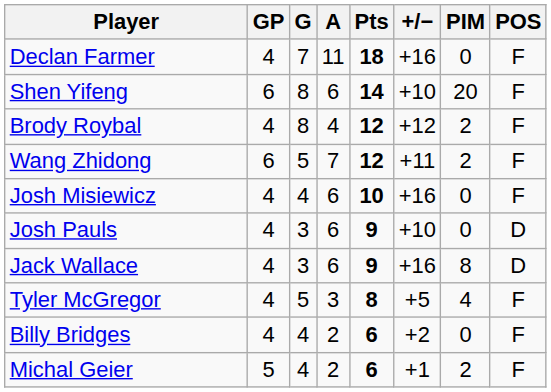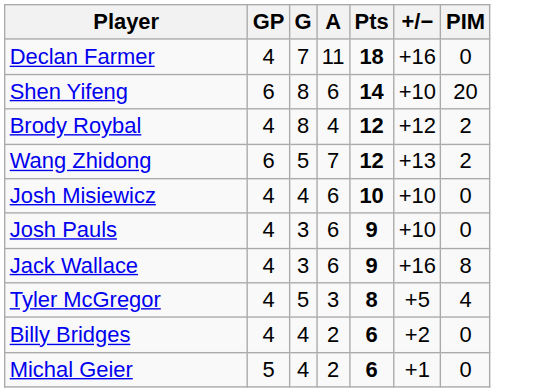 <table class="wikitable sortable" style="text-align:center;">
 <tr>
 <th style="width:170px;">Player</th>
 <th>GP</th>
 <th>G</th>
 <th>A</th>
 <th>Pts</th>
 <th>+/−</th>
 <th>PIM</th>
-<th>POS</th>
 </tr>
 <tr>
 <td align=left> <a href='#'>Declan Farmer</a></td>
 <td>4</td>
 <td>7</td>
 <td>11</td>
 <td><strong>18</strong></td>
 <td>+16</td>
 <td>0</td>
-<td>F</td>
 </tr>
 <tr>
 <td align=left> <a href='#'>Shen Yifeng</a></td>
 <td>6</td>
 <td>8</td>
 <td>6</td>
 <td><strong>14</strong></td>
 <td>+10</td>
 <td>20</td>
-<td>F</td>
 </tr>
 <tr>
 <td align=left> <a href='#'>Brody Roybal</a></td>
 <td>4</td>
 <td>8</td>
 <td>4</td>
 <td><strong>12</strong></td>
 <td>+12</td>
 <td>2</td>
-<td>F</td>
 </tr>
 <tr>
 <td align=left> <a href='#'>Wang Zhidong</a></td>
 <td>6</td>
 <td>5</td>
 <td>7</td>
 <td><strong>12</strong></td>
-<td>+11</td>
+<td>+13</td>
 <td>2</td>
-<td>F</td>
 </tr>
 <tr>
 <td align=left> <a href='#'>Josh Misiewicz</a></td>
 <td>4</td>
 <td>4</td>
 <td>6</td>
 <td><strong>10</strong></td>
-<td>+16</td>
+<td>+10</td>
 <td>0</td>
-<td>F</td>
 </tr>
 <tr>
 <td align=left> <a href='#'>Josh Pauls</a></td>
 <td>4</td>
 <td>3</td>
 <td>6</td>
 <td><strong>9</strong></td>
 <td>+10</td>
 <td>0</td>
-<td>D</td>
 </tr>
 <tr>
 <td align=left> <a href='#'>Jack Wallace</a></td>
 <td>4</td>
 <td>3</td>
 <td>6</td>
 <td><strong>9</strong></td>
 <td>+16</td>
 <td>8</td>
-<td>D</td>
 </tr>
 <tr>
 <td align=left> <a href='#'>Tyler McGregor</a></td>
 <td>4</td>
 <td>5</td>
 <td>3</td>
 <td><strong>8</strong></td>
 <td>+5</td>
 <td>4</td>
-<td>F</td>
 </tr>
 <tr>
 <td align=left> <a href='#'>Billy Bridges</a></td>
 <td>4</td>
 <td>4</td>
 <td>2</td>
 <td><strong>6</strong></td>
 <td>+2</td>
 <td>0</td>
-<td>F</td>
 </tr>
 <tr>
 <td align=left> <a href='#'>Michal Geier</a></td>
 <td>5</td>
 <td>4</td>
 <td>2</td>
 <td><strong>6</strong></td>
 <td>+1</td>
-<td>2</td>
-<td>F</td>
+<td>0</td>
 </tr>
 </table>
